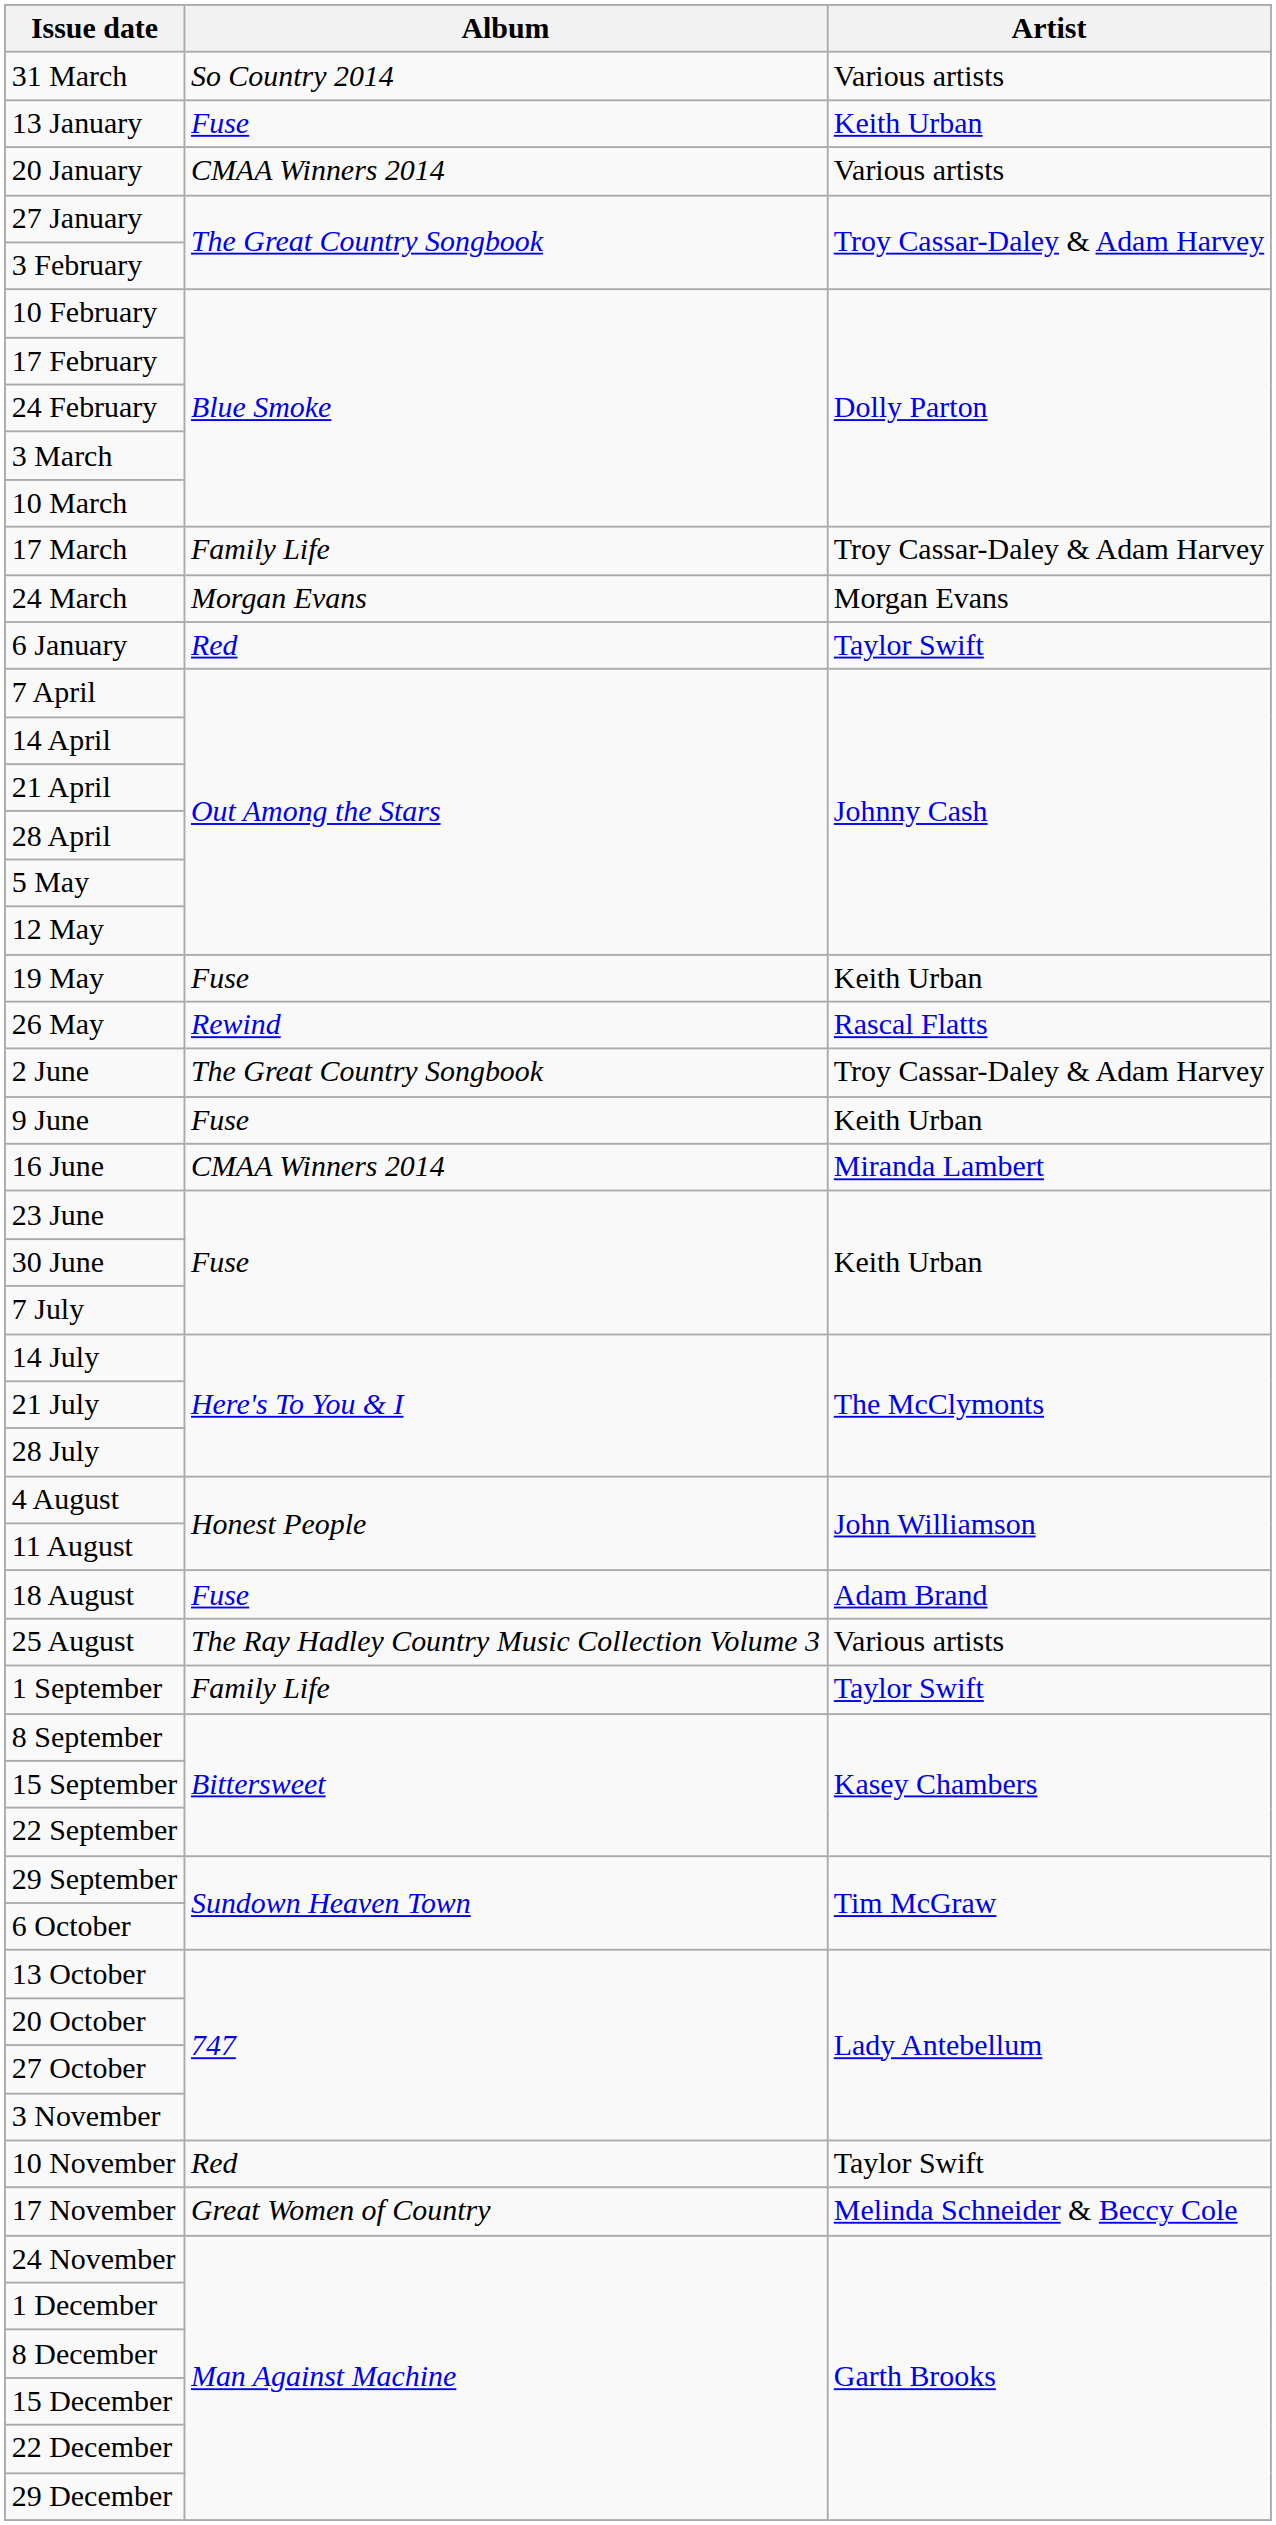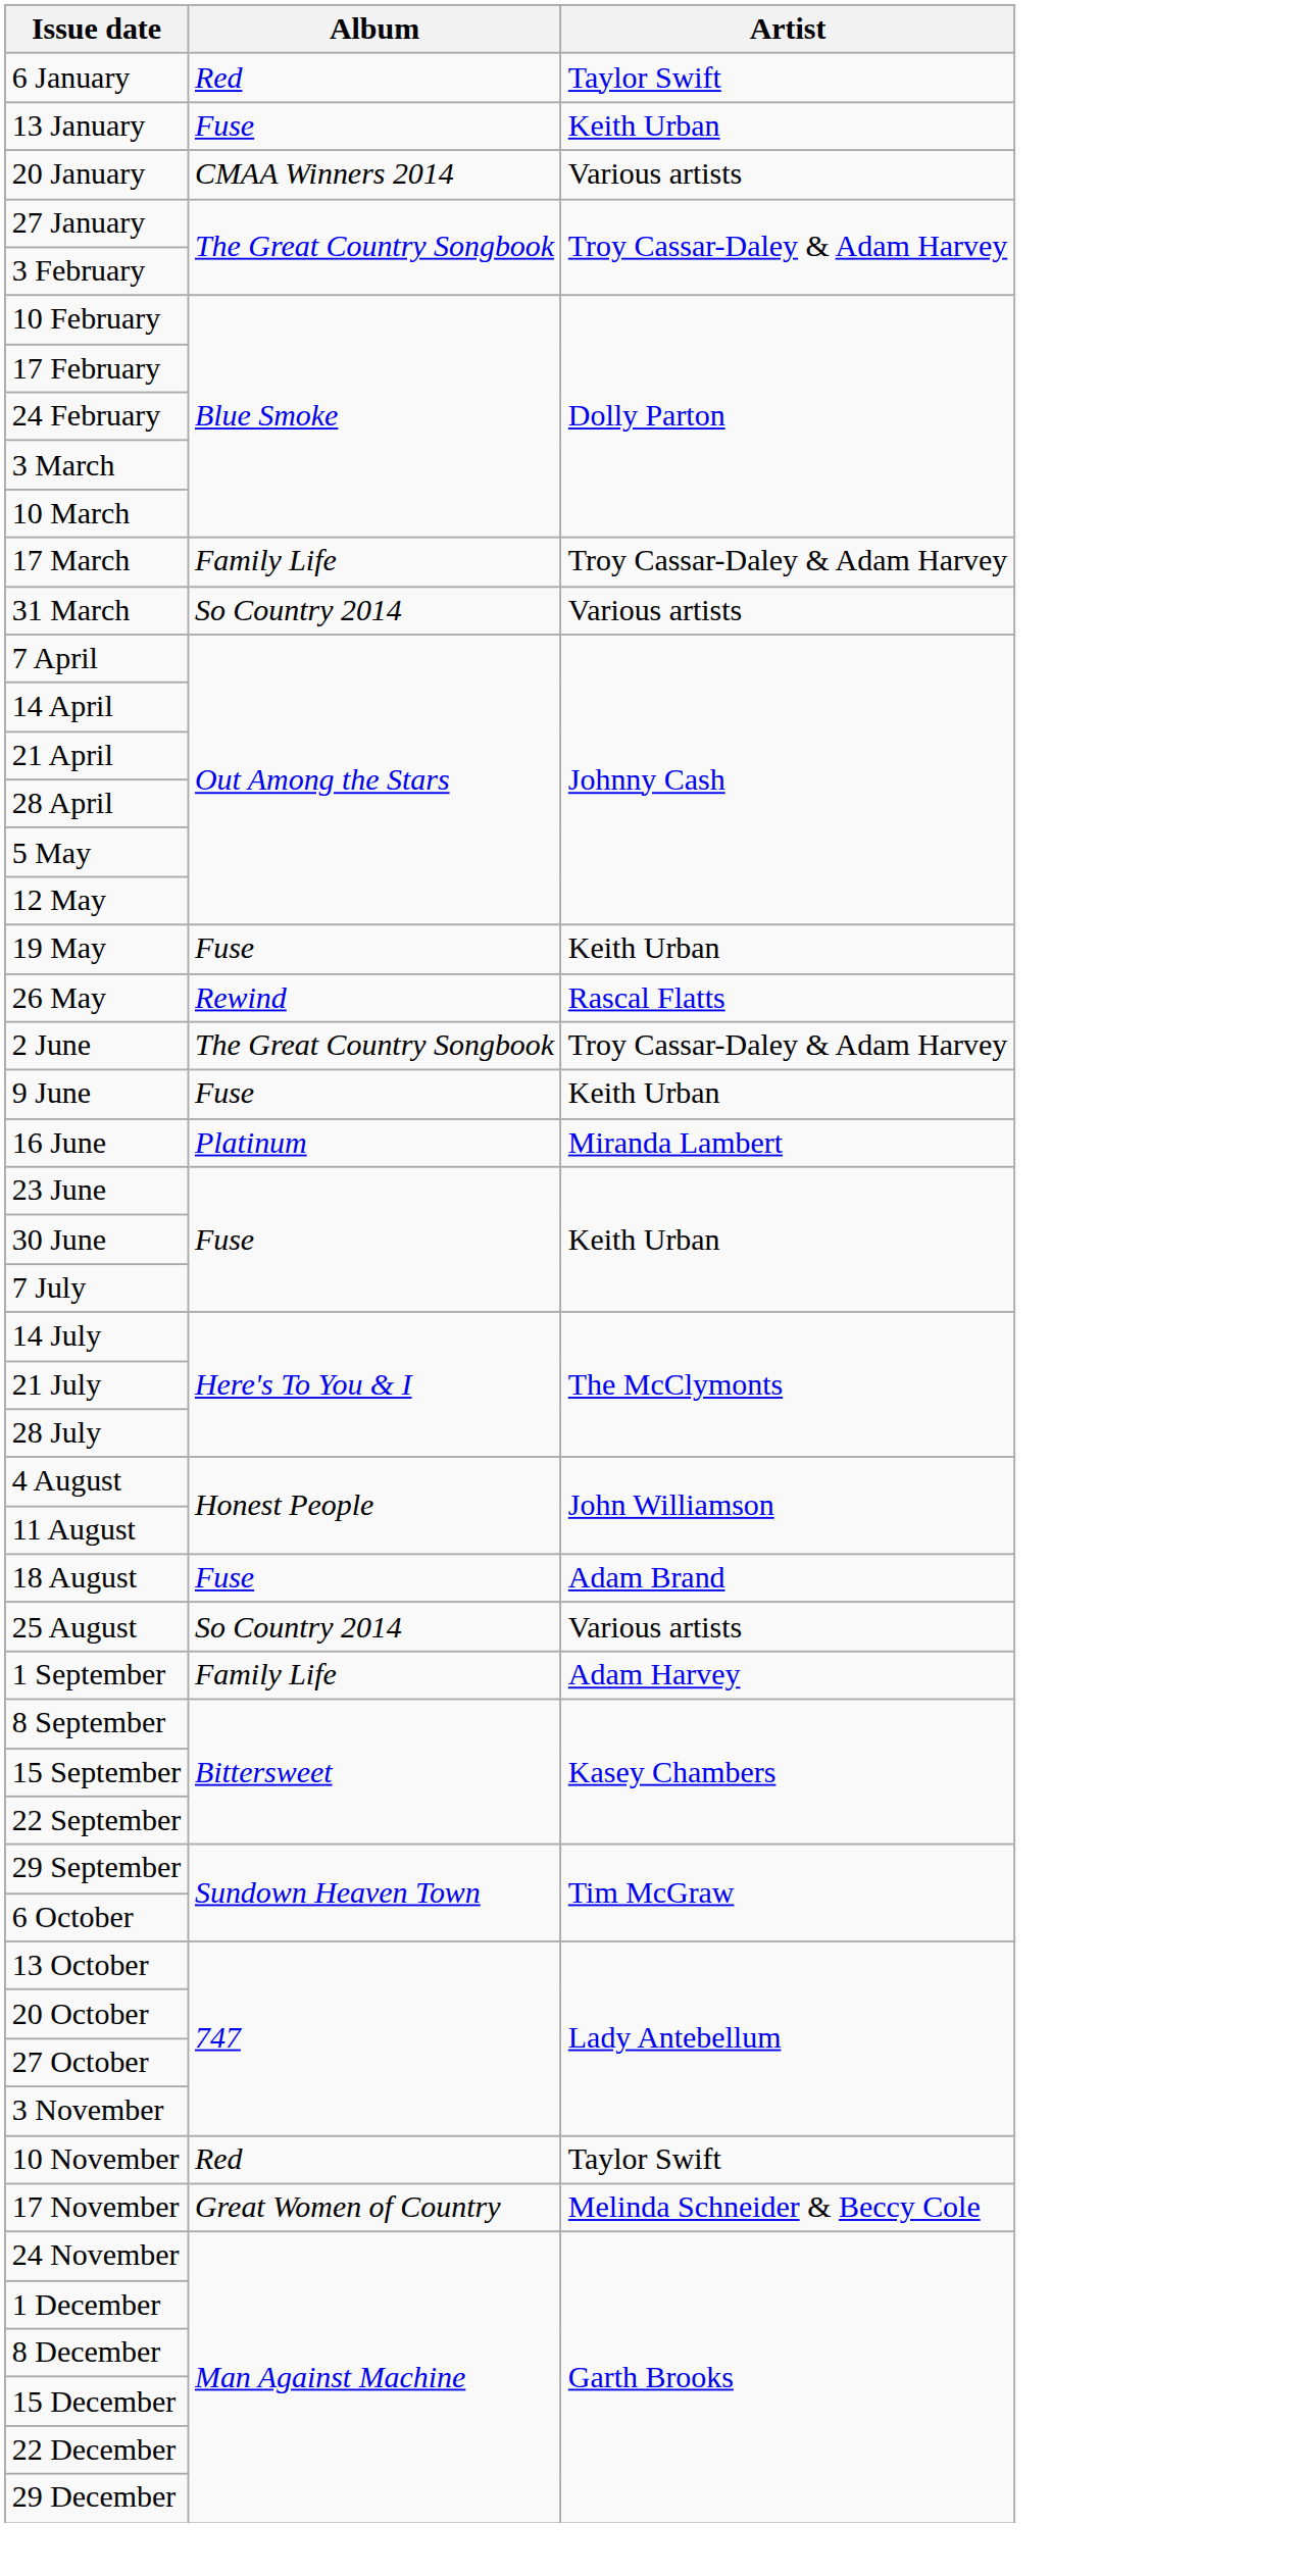 <table class=wikitable>
 <tr>
 <th>Issue date</th>
 <th>Album</th>
 <th>Artist</th>
 </tr>
 <tr>
-<td>31 March</td>
-<td><em>So Country 2014</em></td>
-<td>Various artists</td>
+<td>6 January</td>
+<td><em><a href='#'>Red</a></em></td>
+<td><a href='#'>Taylor Swift</a></td>
 </tr>
 <tr>
 <td>13 January</td>
 <td><em><a href='#'>Fuse</a></em></td>
 <td><a href='#'>Keith Urban</a></td>
 </tr>
 <tr>
 <td>20 January</td>
 <td><em>CMAA  Winners 2014</em></td>
 <td>Various artists</td>
 </tr>
 <tr>
 <td>27 January</td>
 <td rowspan="2"><em><a href='#'>The Great Country Songbook</a></em></td>
 <td rowspan="2"><a href='#'>Troy Cassar-Daley</a> & <a href='#'>Adam Harvey</a></td>
 </tr>
 <tr>
 <td>3 February</td>
 </tr>
 <tr>
 <td>10 February</td>
 <td rowspan="5"><em><a href='#'>Blue Smoke</a></em></td>
 <td rowspan="5"><a href='#'>Dolly Parton</a></td>
 </tr>
 <tr>
 <td>17 February</td>
 </tr>
 <tr>
 <td>24 February</td>
 </tr>
 <tr>
 <td>3 March</td>
 </tr>
 <tr>
 <td>10 March</td>
 </tr>
 <tr>
 <td>17 March</td>
 <td><em>Family Life</em></td>
 <td>Troy Cassar-Daley & Adam Harvey</td>
 </tr>
 <tr>
-<td>24 March</td>
-<td><em>Morgan Evans</em></td>
-<td>Morgan Evans</td>
-</tr>
-<tr>
-<td>6 January</td>
-<td><em><a href='#'>Red</a></em></td>
-<td><a href='#'>Taylor Swift</a></td>
+<td>31 March</td>
+<td><em>So Country 2014</em></td>
+<td>Various artists</td>
 </tr>
 <tr>
 <td>7 April</td>
 <td rowspan="6"><em><a href='#'>Out Among the Stars</a></em></td>
 <td rowspan="6"><a href='#'>Johnny Cash</a></td>
 </tr>
 <tr>
 <td>14 April</td>
 </tr>
 <tr>
 <td>21 April</td>
 </tr>
 <tr>
 <td>28 April</td>
 </tr>
 <tr>
 <td>5 May</td>
 </tr>
 <tr>
 <td>12 May</td>
 </tr>
 <tr>
 <td>19 May</td>
 <td><em>Fuse</em></td>
 <td>Keith Urban</td>
 </tr>
 <tr>
 <td>26 May</td>
 <td><em><a href='#'>Rewind</a></em></td>
 <td><a href='#'>Rascal Flatts</a></td>
 </tr>
 <tr>
 <td>2 June</td>
 <td><em>The Great Country Songbook</em></td>
 <td>Troy Cassar-Daley & Adam Harvey</td>
 </tr>
 <tr>
 <td>9 June</td>
 <td><em>Fuse</em></td>
 <td>Keith Urban</td>
 </tr>
 <tr>
 <td>16 June</td>
-<td><em>CMAA  Winners 2014</em></td>
+<td><em><a href='#'>Platinum</a></em></td>
 <td><a href='#'>Miranda Lambert</a></td>
 </tr>
 <tr>
 <td>23 June</td>
 <td rowspan="3"><em>Fuse</em></td>
 <td rowspan="3">Keith Urban</td>
 </tr>
 <tr>
 <td>30 June</td>
 </tr>
 <tr>
 <td>7 July</td>
 </tr>
 <tr>
 <td>14 July</td>
 <td rowspan="3"><em><a href='#'>Here's To You & I</a></em></td>
 <td rowspan="3"><a href='#'>The McClymonts</a></td>
 </tr>
 <tr>
 <td>21 July</td>
 </tr>
 <tr>
 <td>28 July</td>
 </tr>
 <tr>
 <td>4 August</td>
 <td rowspan="2"><em>Honest People</em></td>
 <td rowspan="2"><a href='#'>John Williamson</a></td>
 </tr>
 <tr>
 <td>11 August</td>
 </tr>
 <tr>
 <td>18 August</td>
 <td><em><a href='#'>Fuse</a></em></td>
 <td><a href='#'>Adam Brand</a></td>
 </tr>
 <tr>
 <td>25 August</td>
-<td><em>The Ray Hadley Country Music Collection Volume 3</em></td>
+<td><em>So Country 2014</em></td>
 <td>Various artists</td>
 </tr>
 <tr>
 <td>1 September</td>
 <td><em>Family Life</em></td>
-<td><a href='#'>Taylor Swift</a></td>
+<td><a href='#'>Adam Harvey</a></td>
 </tr>
 <tr>
 <td>8 September</td>
 <td rowspan="3"><em><a href='#'>Bittersweet</a></em></td>
 <td rowspan="3"><a href='#'>Kasey Chambers</a></td>
 </tr>
 <tr>
 <td>15 September</td>
 </tr>
 <tr>
 <td>22 September</td>
 </tr>
 <tr>
 <td>29 September</td>
 <td rowspan="2"><em><a href='#'>Sundown Heaven Town</a></em></td>
 <td rowspan="2"><a href='#'>Tim McGraw</a></td>
 </tr>
 <tr>
 <td>6 October</td>
 </tr>
 <tr>
 <td>13 October</td>
 <td rowspan="4"><em><a href='#'>747</a></em></td>
 <td rowspan="4"><a href='#'>Lady Antebellum</a></td>
 </tr>
 <tr>
 <td>20 October</td>
 </tr>
 <tr>
 <td>27 October</td>
 </tr>
 <tr>
 <td>3 November</td>
 </tr>
 <tr>
 <td>10 November</td>
 <td><em>Red</em></td>
 <td>Taylor Swift</td>
 </tr>
 <tr>
 <td>17 November</td>
 <td><em>Great Women of Country</em></td>
 <td><a href='#'>Melinda Schneider</a> & <a href='#'>Beccy Cole</a></td>
 </tr>
 <tr>
 <td>24 November</td>
 <td rowspan="6"><em><a href='#'>Man Against Machine</a></em></td>
 <td rowspan="6"><a href='#'>Garth Brooks</a></td>
 </tr>
 <tr>
 <td>1 December</td>
 </tr>
 <tr>
 <td>8 December</td>
 </tr>
 <tr>
 <td>15 December</td>
 </tr>
 <tr>
 <td>22 December</td>
 </tr>
 <tr>
 <td>29 December</td>
 </tr>
 </table>
